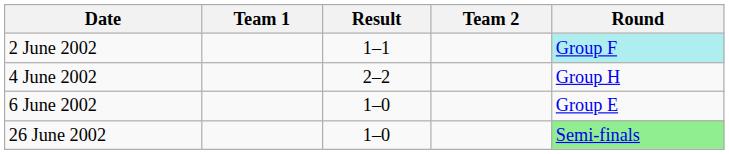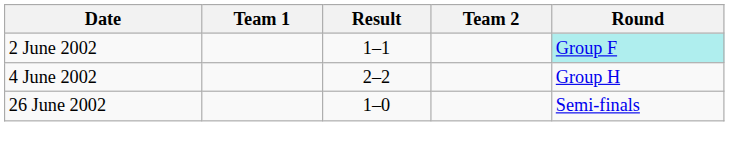 <table class="wikitable" style="text-align: left;" width="50%">
 <tr>
 <th>Date</th>
 <th>Team 1</th>
 <th>Result</th>
 <th>Team 2</th>
 <th>Round</th>
 </tr>
 <tr>
 <td>2 June 2002</td>
 <td></td>
 <td style="text-align:center;">1–1</td>
 <td></td>
 <td style="background: paleturquoise;"><a href='#'>Group F</a></td>
 </tr>
 <tr>
 <td>4 June 2002</td>
 <td></td>
 <td style="text-align:center;">2–2</td>
 <td></td>
 <td><a href='#'>Group H</a></td>
 </tr>
 <tr>
-<td>6 June 2002</td>
-<td></td>
-<td style="text-align:center;">1–0</td>
-<td></td>
-<td><a href='#'>Group E</a></td>
-</tr>
-<tr>
 <td>26 June 2002</td>
 <td></td>
 <td style="text-align:center;">1–0</td>
 <td></td>
-<td style="background: lightgreen;"><a href='#'>Semi-finals</a></td>
+<td><a href='#'>Semi-finals</a></td>
 </tr>
 </table>
